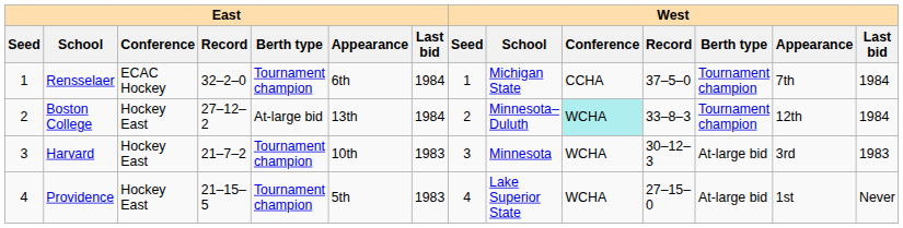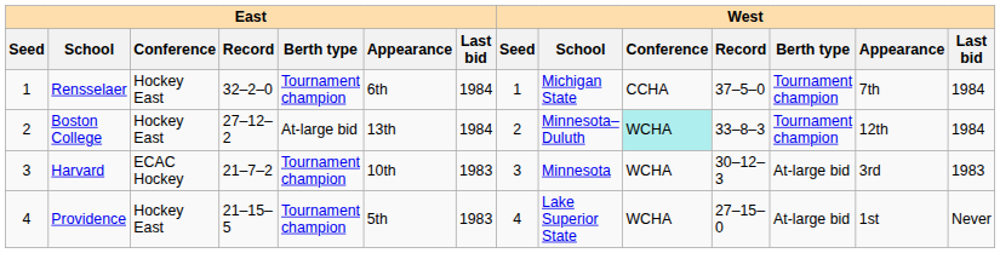 <table class="wikitable">
 <tr>
 <th colspan="7" style="background:#ffdead;">East</th>
 <th colspan="7" style="background:#ffdead;">West</th>
 </tr>
 <tr>
 <th>Seed</th>
 <th>School</th>
 <th>Conference</th>
 <th>Record</th>
 <th>Berth type</th>
 <th>Appearance</th>
 <th>Last bid</th>
 <th>Seed</th>
 <th>School</th>
 <th>Conference</th>
 <th>Record</th>
 <th>Berth type</th>
 <th>Appearance</th>
 <th>Last bid</th>
 </tr>
 <tr>
 <td align=center>1</td>
 <td><a href='#'>Rensselaer</a></td>
-<td>ECAC Hockey</td>
+<td>Hockey East</td>
 <td>32–2–0</td>
 <td><a href='#'>Tournament champion</a></td>
 <td>6th</td>
 <td>1984</td>
 <td align=center>1</td>
 <td><a href='#'>Michigan State</a></td>
 <td>CCHA</td>
 <td>37–5–0</td>
 <td><a href='#'>Tournament champion</a></td>
 <td>7th</td>
 <td>1984</td>
 </tr>
 <tr>
 <td align=center>2</td>
 <td><a href='#'>Boston College</a></td>
 <td>Hockey East</td>
 <td>27–12–2</td>
 <td>At-large bid</td>
 <td>13th</td>
 <td>1984</td>
 <td align=center>2</td>
 <td><a href='#'>Minnesota–Duluth</a></td>
 <td style="background: paleturquoise;">WCHA</td>
 <td>33–8–3</td>
 <td><a href='#'>Tournament champion</a></td>
 <td>12th</td>
 <td>1984</td>
 </tr>
 <tr>
 <td align=center>3</td>
 <td><a href='#'>Harvard</a></td>
-<td>Hockey East</td>
+<td>ECAC Hockey</td>
 <td>21–7–2</td>
 <td><a href='#'>Tournament champion</a></td>
 <td>10th</td>
 <td>1983</td>
 <td align=center>3</td>
 <td><a href='#'>Minnesota</a></td>
 <td>WCHA</td>
 <td>30–12–3</td>
 <td>At-large bid</td>
 <td>3rd</td>
 <td>1983</td>
 </tr>
 <tr>
 <td align=center>4</td>
 <td><a href='#'>Providence</a></td>
 <td>Hockey East</td>
 <td>21–15–5</td>
 <td><a href='#'>Tournament champion</a></td>
 <td>5th</td>
 <td>1983</td>
 <td align=center>4</td>
 <td><a href='#'>Lake Superior State</a></td>
 <td>WCHA</td>
 <td>27–15–0</td>
 <td>At-large bid</td>
 <td>1st</td>
 <td>Never</td>
 </tr>
 </table>
